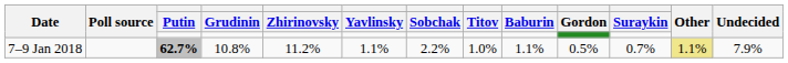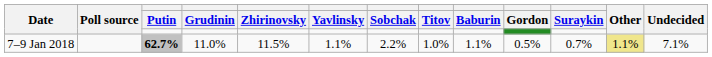 <table class="wikitable" style="text-align:center; font-size:90%; line-height:14px">
 <tr>
 <th rowspan=3>Date</th>
 <th rowspan=3>Poll source</th>
 <th></th>
 <th></th>
 <th></th>
 <th></th>
 <th></th>
 <th></th>
 <th></th>
 <th></th>
 <th></th>
 <th rowspan=3>Other</th>
 <th rowspan=3>Undecided</th>
 </tr>
 <tr>
 <th><a href='#'>Putin</a></th>
 <th><a href='#'>Grudinin</a></th>
 <th><a href='#'>Zhirinovsky</a></th>
 <th><a href='#'>Yavlinsky</a></th>
 <th><a href='#'>Sobchak</a></th>
 <th><a href='#'>Titov</a></th>
 <th><a href='#'>Baburin</a></th>
 <th>Gordon</th>
 <th><a href='#'>Suraykin</a></th>
 </tr>
 <tr>
 <td bgcolor=></td>
 <td bgcolor=></td>
 <td bgcolor=></td>
 <td bgcolor=></td>
 <td bgcolor=></td>
 <td bgcolor=></td>
 <td bgcolor=></td>
 <td bgcolor=#228B22></td>
 <td bgcolor=></td>
 </tr>
 <tr>
 <td>7–9 Jan 2018</td>
 <td></td>
 <td style="background:#C0C0C0"><strong>62.7%</strong></td>
-<td>10.8%</td>
-<td>11.2%</td>
+<td>11.0%</td>
+<td>11.5%</td>
 <td>1.1%</td>
 <td>2.2%</td>
 <td>1.0%</td>
 <td>1.1%</td>
 <td>0.5%</td>
 <td>0.7%</td>
 <td style="background: khaki;">1.1%</td>
-<td>7.9%</td>
+<td>7.1%</td>
 </tr>
 </table>
